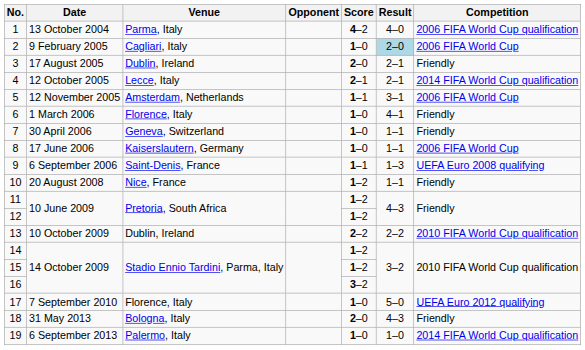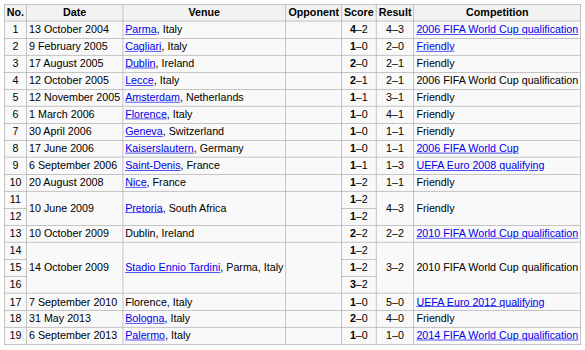 <table class="wikitable sortable">
 <tr>
 <th scope="col">No.</th>
 <th scope="col">Date</th>
 <th scope="col">Venue</th>
 <th scope="col">Opponent</th>
 <th scope="col">Score</th>
 <th scope="col">Result</th>
 <th scope="col">Competition</th>
 </tr>
 <tr>
 <td align="center">1</td>
 <td>13 October 2004</td>
 <td><a href='#'>Parma</a>, Italy</td>
 <td></td>
 <td align="center"><strong>4</strong>–2</td>
-<td align="center">4–0</td>
+<td align="center">4–3</td>
 <td><a href='#'>2006 FIFA World Cup qualification</a></td>
 </tr>
 <tr>
 <td align="center">2</td>
 <td>9 February 2005</td>
 <td><a href='#'>Cagliari</a>, Italy</td>
 <td></td>
 <td align="center"><strong>1</strong>–0</td>
-<td align="center" style="background: lightblue;">2–0</td>
-<td><a href='#'>2006 FIFA World Cup</a></td>
+<td align="center">2–0</td>
+<td><a href='#'>Friendly</a></td>
 </tr>
 <tr>
 <td align="center">3</td>
 <td>17 August 2005</td>
 <td><a href='#'>Dublin</a>, Ireland</td>
 <td></td>
 <td align="center"><strong>2</strong>–0</td>
 <td align="center">2–1</td>
 <td>Friendly</td>
 </tr>
 <tr>
 <td align="center">4</td>
 <td>12 October 2005</td>
 <td><a href='#'>Lecce</a>, Italy</td>
 <td></td>
 <td align="center"><strong>2</strong>–1</td>
 <td align="center">2–1</td>
-<td><a href='#'>2014 FIFA World Cup qualification</a></td>
+<td>2006 FIFA World Cup qualification</td>
 </tr>
 <tr>
 <td align="center">5</td>
 <td>12 November 2005</td>
 <td><a href='#'>Amsterdam</a>, Netherlands</td>
 <td></td>
 <td align="center"><strong>1</strong>–1</td>
 <td align="center">3–1</td>
-<td><a href='#'>2006 FIFA World Cup</a></td>
+<td>Friendly</td>
 </tr>
 <tr>
 <td align="center">6</td>
 <td>1 March 2006</td>
 <td><a href='#'>Florence</a>, Italy</td>
 <td></td>
 <td align="center"><strong>1</strong>–0</td>
 <td align="center">4–1</td>
 <td>Friendly</td>
 </tr>
 <tr>
 <td align="center">7</td>
 <td>30 April 2006</td>
 <td><a href='#'>Geneva</a>, Switzerland</td>
 <td></td>
 <td align="center"><strong>1</strong>–0</td>
 <td align="center">1–1</td>
 <td>Friendly</td>
 </tr>
 <tr>
 <td align="center">8</td>
 <td>17 June 2006</td>
 <td><a href='#'>Kaiserslautern</a>, Germany</td>
 <td></td>
 <td align="center"><strong>1</strong>–0</td>
 <td align="center">1–1</td>
 <td><a href='#'>2006 FIFA World Cup</a></td>
 </tr>
 <tr>
 <td align="center">9</td>
 <td>6 September 2006</td>
 <td><a href='#'>Saint-Denis</a>, France</td>
 <td></td>
 <td align="center"><strong>1</strong>–1</td>
 <td align="center">1–3</td>
 <td><a href='#'>UEFA Euro 2008 qualifying</a></td>
 </tr>
 <tr>
 <td align="center">10</td>
 <td>20 August 2008</td>
 <td><a href='#'>Nice</a>, France</td>
 <td></td>
 <td align="center"><strong>1</strong>–2</td>
 <td align="center">1–1</td>
 <td>Friendly</td>
 </tr>
 <tr>
 <td align="center">11</td>
 <td rowspan="2">10 June 2009</td>
 <td rowspan="2"><a href='#'>Pretoria</a>, South Africa</td>
 <td rowspan="2"></td>
 <td align="center"><strong>1</strong>–2</td>
 <td rowspan="2" style="text-align:center">4–3</td>
 <td rowspan="2">Friendly</td>
 </tr>
 <tr>
 <td align="center">12</td>
 <td align="center"><strong>1</strong>–2</td>
 </tr>
 <tr>
 <td align="center">13</td>
 <td>10 October 2009</td>
 <td>Dublin, Ireland</td>
 <td></td>
 <td align="center"><strong>2</strong>–2</td>
 <td align="center">2–2</td>
 <td><a href='#'>2010 FIFA World Cup qualification</a></td>
 </tr>
 <tr>
 <td align="center">14</td>
 <td rowspan="3">14 October 2009</td>
 <td rowspan="3"><a href='#'>Stadio Ennio Tardini</a>, Parma, Italy</td>
 <td rowspan="3"></td>
 <td align="center"><strong>1</strong>–2</td>
 <td rowspan="3" style="text-align:center">3–2</td>
 <td rowspan="3">2010 FIFA World Cup qualification</td>
 </tr>
 <tr>
 <td align="center">15</td>
 <td align="center"><strong>1</strong>–2</td>
 </tr>
 <tr>
 <td align="center">16</td>
 <td align="center"><strong>3</strong>–2</td>
 </tr>
 <tr>
 <td align="center">17</td>
 <td>7 September 2010</td>
 <td>Florence, Italy</td>
 <td></td>
 <td align="center"><strong>1</strong>–0</td>
 <td align="center">5–0</td>
 <td><a href='#'>UEFA Euro 2012 qualifying</a></td>
 </tr>
 <tr>
 <td align="center">18</td>
 <td>31 May 2013</td>
 <td><a href='#'>Bologna</a>, Italy</td>
 <td></td>
 <td align="center"><strong>2</strong>–0</td>
-<td align="center">4–3</td>
+<td align="center">4–0</td>
 <td>Friendly</td>
 </tr>
 <tr>
 <td align="center">19</td>
 <td>6 September 2013</td>
 <td><a href='#'>Palermo</a>, Italy</td>
 <td></td>
 <td align="center"><strong>1</strong>–0</td>
 <td align="center">1–0</td>
 <td><a href='#'>2014 FIFA World Cup qualification</a></td>
 </tr>
 </table>
